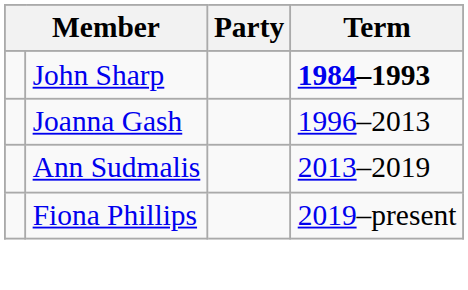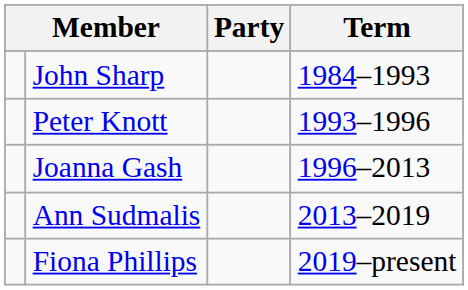 <table class="wikitable">
 <tr>
 <th colspan="2">Member</th>
 <th>Party</th>
 <th>Term</th>
 </tr>
 <tr>
 <td> </td>
 <td><a href='#'>John Sharp</a></td>
 <td></td>
-<td><strong><a href='#'>1984</a>–1993</strong></td>
+<td><a href='#'>1984</a>–1993</td>
+</tr>
+<tr>
+<td> </td>
+<td><a href='#'>Peter Knott</a></td>
+<td></td>
+<td><a href='#'>1993</a>–1996</td>
 </tr>
 <tr>
 <td> </td>
 <td><a href='#'>Joanna Gash</a></td>
 <td></td>
 <td><a href='#'>1996</a>–2013</td>
 </tr>
 <tr>
 <td> </td>
 <td><a href='#'>Ann Sudmalis</a></td>
 <td></td>
 <td><a href='#'>2013</a>–2019</td>
 </tr>
 <tr>
 <td> </td>
 <td><a href='#'>Fiona Phillips</a></td>
 <td></td>
 <td><a href='#'>2019</a>–present</td>
 </tr>
 </table>
